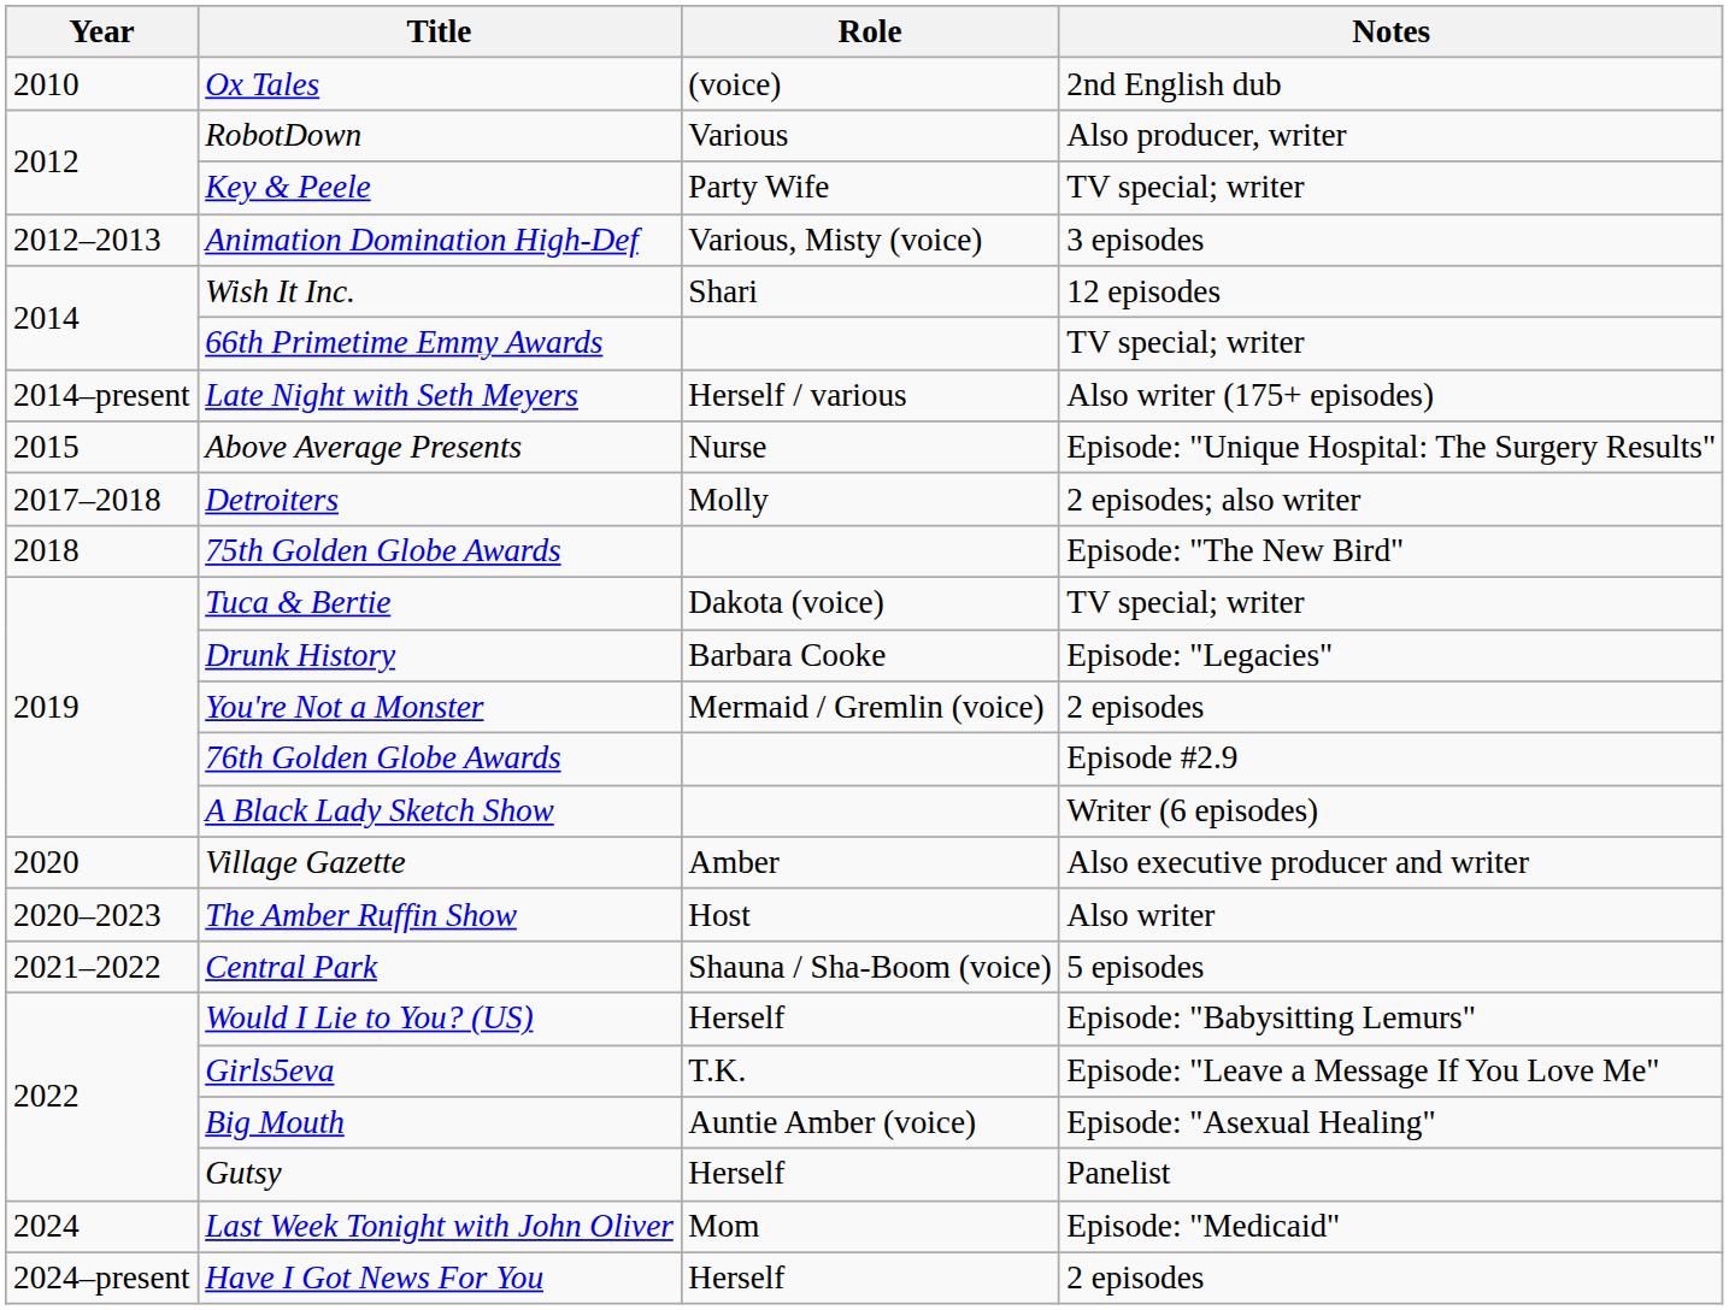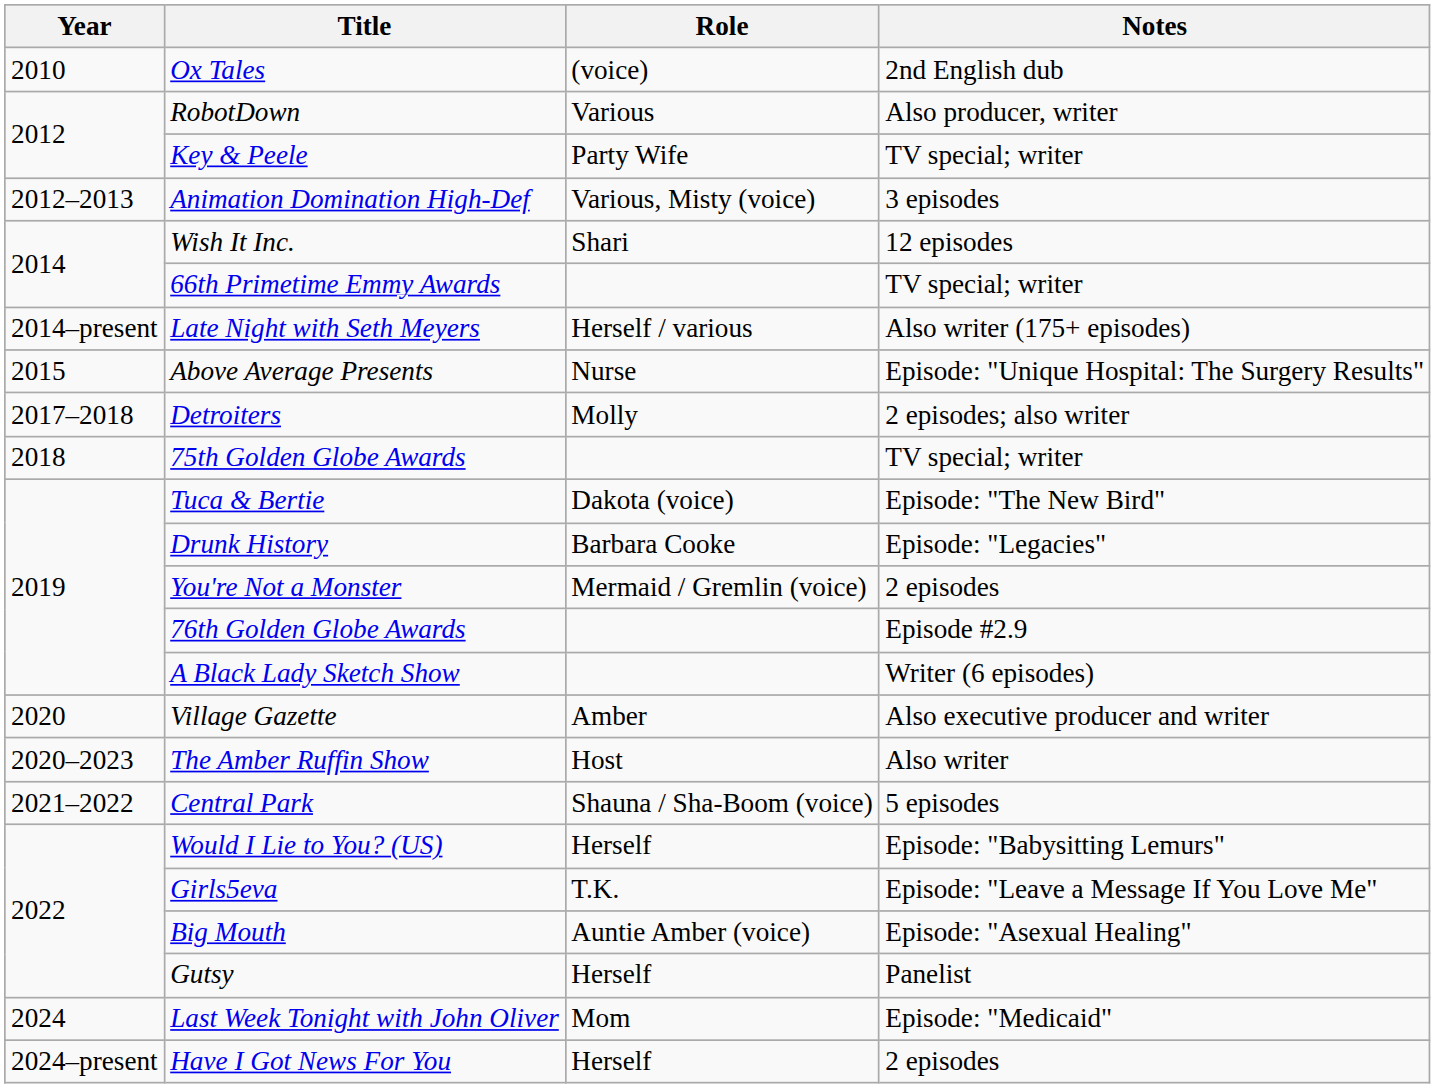 <table class="wikitable sortable">
 <tr>
 <th>Year</th>
 <th>Title</th>
 <th>Role</th>
 <th class="unsortable">Notes</th>
 </tr>
 <tr>
 <td>2010</td>
 <td><em><a href='#'>Ox Tales</a></em></td>
 <td>(voice)</td>
 <td>2nd English dub</td>
 </tr>
 <tr>
 <td rowspan="2">2012</td>
 <td><em>RobotDown</em></td>
 <td>Various</td>
 <td>Also producer, writer</td>
 </tr>
 <tr>
 <td><em><a href='#'>Key & Peele</a></em></td>
 <td>Party Wife</td>
 <td>TV special; writer</td>
 </tr>
 <tr>
 <td>2012–2013</td>
 <td><em><a href='#'>Animation Domination High-Def</a></em></td>
 <td>Various, Misty (voice)</td>
 <td>3 episodes</td>
 </tr>
 <tr>
 <td rowspan="2">2014</td>
 <td><em>Wish It Inc.</em></td>
 <td>Shari</td>
 <td>12 episodes</td>
 </tr>
 <tr>
 <td><em><a href='#'>66th Primetime Emmy Awards</a></em></td>
 <td></td>
 <td>TV special; writer</td>
 </tr>
 <tr>
 <td>2014–present</td>
 <td><em><a href='#'>Late Night with Seth Meyers</a></em></td>
 <td>Herself / various</td>
 <td>Also writer (175+ episodes)</td>
 </tr>
 <tr>
 <td>2015</td>
 <td><em>Above Average Presents</em></td>
 <td>Nurse</td>
 <td>Episode: "Unique Hospital: The Surgery Results"</td>
 </tr>
 <tr>
 <td>2017–2018</td>
 <td><em><a href='#'>Detroiters</a></em></td>
 <td>Molly</td>
 <td>2 episodes; also writer</td>
 </tr>
 <tr>
 <td>2018</td>
 <td><em><a href='#'>75th Golden Globe Awards</a></em></td>
 <td></td>
-<td>Episode: "The New Bird"</td>
+<td>TV special; writer</td>
 </tr>
 <tr>
 <td rowspan="5">2019</td>
 <td><em><a href='#'>Tuca & Bertie</a></em></td>
 <td>Dakota (voice)</td>
-<td>TV special; writer</td>
+<td>Episode: "The New Bird"</td>
 </tr>
 <tr>
 <td><em><a href='#'>Drunk History</a></em></td>
 <td>Barbara Cooke</td>
 <td>Episode: "Legacies"</td>
 </tr>
 <tr>
 <td><em><a href='#'>You're Not a Monster</a></em></td>
 <td>Mermaid / Gremlin (voice)</td>
 <td>2 episodes</td>
 </tr>
 <tr>
 <td><em><a href='#'>76th Golden Globe Awards</a></em></td>
 <td></td>
 <td>Episode #2.9</td>
 </tr>
 <tr>
 <td><em><a href='#'>A Black Lady Sketch Show</a></em></td>
 <td></td>
 <td>Writer (6 episodes)</td>
 </tr>
 <tr>
 <td>2020</td>
 <td><em>Village Gazette</em></td>
 <td>Amber</td>
 <td>Also executive producer and writer</td>
 </tr>
 <tr>
 <td>2020–2023</td>
 <td><em><a href='#'>The Amber Ruffin Show</a></em></td>
 <td>Host</td>
 <td>Also writer</td>
 </tr>
 <tr>
 <td>2021–2022</td>
 <td><a href='#'><em>Central Park</em></a></td>
 <td>Shauna / Sha-Boom (voice)</td>
 <td>5 episodes</td>
 </tr>
 <tr>
 <td rowspan="4">2022</td>
 <td><em><a href='#'>Would I Lie to You? (US)</a></em></td>
 <td>Herself</td>
 <td>Episode: "Babysitting Lemurs"</td>
 </tr>
 <tr>
 <td><em><a href='#'>Girls5eva</a></em></td>
 <td>T.K.</td>
 <td>Episode: "Leave a Message If You Love Me"</td>
 </tr>
 <tr>
 <td><em><a href='#'>Big Mouth</a></em></td>
 <td>Auntie Amber (voice)</td>
 <td>Episode: "Asexual Healing"</td>
 </tr>
 <tr>
 <td><em>Gutsy</em></td>
 <td>Herself</td>
 <td>Panelist<em></em></td>
 </tr>
 <tr>
 <td>2024</td>
 <td><em><a href='#'>Last Week Tonight with John Oliver</a></em></td>
 <td>Mom</td>
 <td>Episode: "Medicaid"</td>
 </tr>
 <tr>
 <td>2024–present</td>
 <td><em><a href='#'>Have I Got News For You</a></em></td>
 <td>Herself</td>
 <td>2 episodes</td>
 </tr>
 </table>
